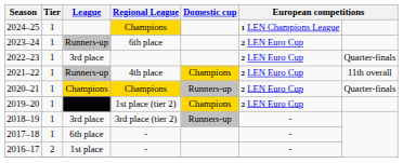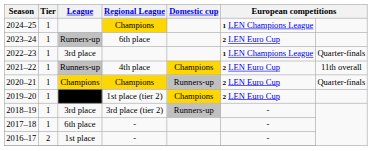 <table class="wikitable" style="font-size:85%; text-align:left">
 <tr>
 <th>Season</th>
 <th>Tier</th>
 <th><a href='#'>League</a></th>
 <th><a href='#'>Regional League</a></th>
 <th><a href='#'>Domestic cup</a></th>
 <th colspan=2>European competitions</th>
 </tr>
 <tr>
 <td>2024–25</td>
 <td align=center>1</td>
 <td align=center></td>
 <td bgcolor=gold align=center>Champions</td>
 <td align=center></td>
 <td><small><strong>1</strong></small> <a href='#'>LEN Champions League</a></td>
 <td align=center></td>
 </tr>
 <tr>
 <td>2023–24</td>
 <td align=center>1</td>
 <td bgcolor=silver align=center>Runners-up</td>
 <td align=center>6th place</td>
 <td align=center></td>
 <td><small><strong>2</strong></small> <a href='#'>LEN Euro Cup</a></td>
 <td align=center></td>
 </tr>
 <tr>
 <td>2022–23</td>
 <td align=center>1</td>
 <td align=center>3rd place</td>
 <td align=center></td>
 <td align=center></td>
-<td><small><strong>2</strong></small> <a href='#'>LEN Euro Cup</a></td>
+<td><small><strong>1</strong></small> <a href='#'>LEN Champions League</a></td>
 <td align=center>Quarter-finals</td>
 </tr>
 <tr>
 <td>2021–22</td>
 <td align=center>1</td>
 <td bgcolor=silver align=center>Runners-up</td>
 <td align=center>4th place</td>
 <td align=center bgcolor=gold>Champions</td>
 <td><small><strong>2</strong></small> <a href='#'>LEN Euro Cup</a></td>
 <td align=center> 11th overall</td>
 </tr>
 <tr>
 <td>2020–21</td>
 <td align=center>1</td>
 <td bgcolor=gold align=center>Champions</td>
 <td bgcolor=gold align=center>Champions</td>
 <td align=center bgcolor=silver>Runners-up</td>
 <td><small><strong>2</strong></small> <a href='#'>LEN Euro Cup</a></td>
 <td align=center>Quarter-finals</td>
 </tr>
 <tr>
 <td>2019–20</td>
 <td align=center>1</td>
 <td align=center style="background:black; color:white"></td>
 <td align=center>1st place (tier 2)</td>
 <td align=center bgcolor=gold>Champions</td>
 <td><small><strong>2</strong></small> <a href='#'>LEN Euro Cup</a></td>
 <td align=center></td>
 </tr>
 <tr>
 <td>2018–19</td>
 <td align=center>1</td>
 <td align=center>3rd place</td>
 <td align=center>3rd place (tier 2)</td>
 <td align=center bgcolor=silver>Runners-up</td>
 <td align=center>-</td>
 </tr>
 <tr>
 <td>2017–18</td>
 <td align=center>1</td>
 <td align=center>6th place</td>
 <td align=center>-</td>
 <td align=center></td>
 <td align=center>-</td>
 </tr>
 <tr>
 <td>2016–17</td>
 <td align=center>2</td>
 <td align=center>1st place</td>
 <td align=center>-</td>
 <td align=center></td>
 <td align=center>-</td>
 </tr>
 <tr>
 </tr>
 </table>
